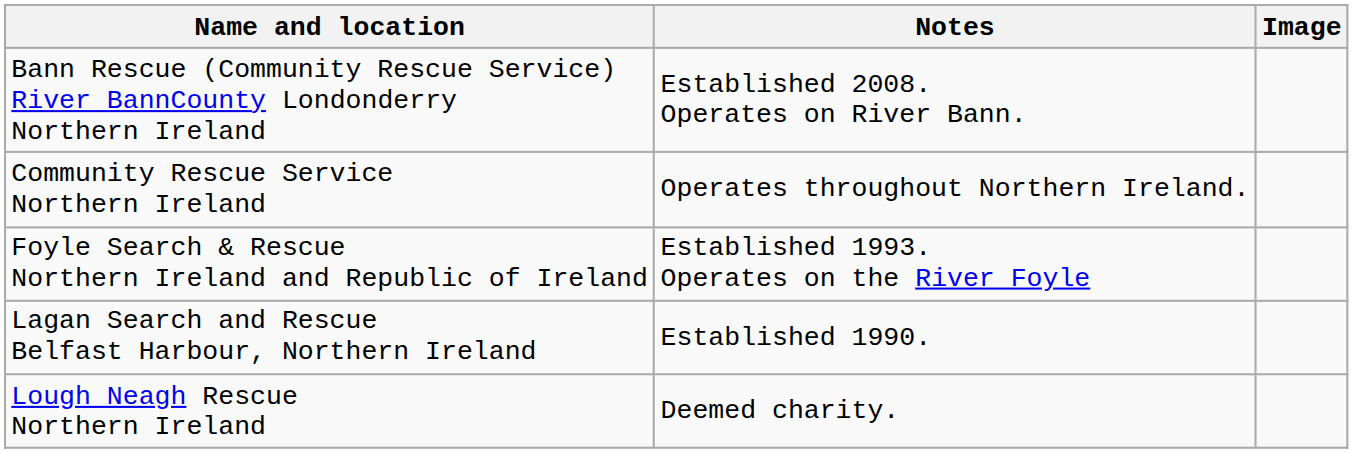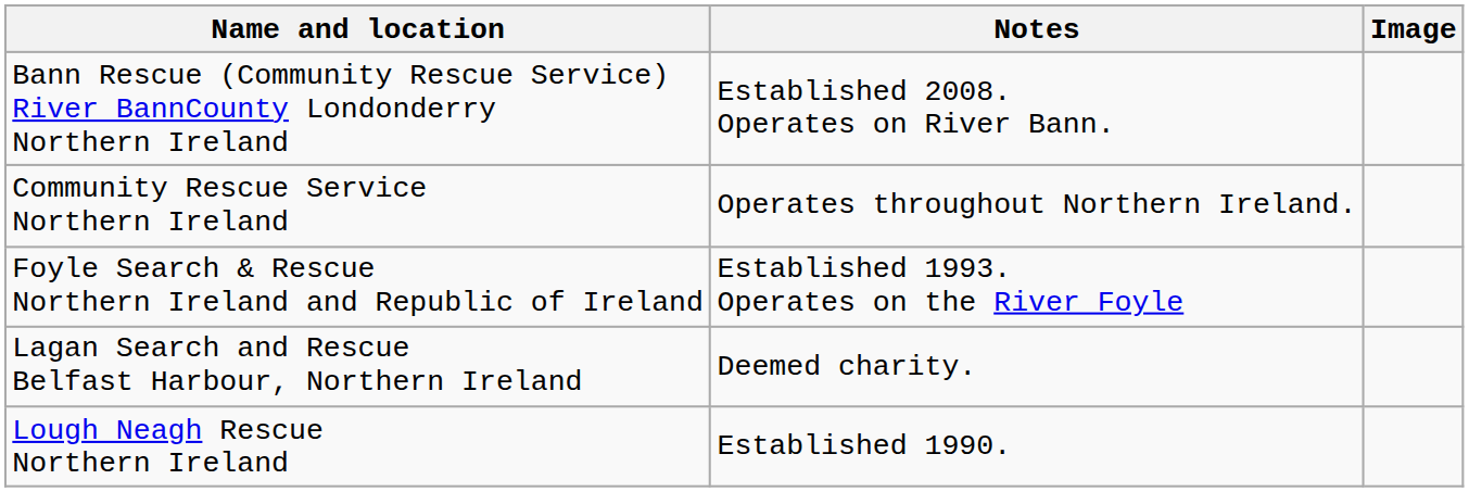 <table class="wikitable">
 <tr>
 <th>Name and location</th>
 <th>Notes</th>
 <th>Image</th>
 </tr>
 <tr>
 <td>Bann Rescue (Community Rescue Service)<br><a href='#'>River BannCounty</a> Londonderry<br>Northern Ireland</td>
 <td>Established 2008.<br>Operates on River Bann.</td>
 <td></td>
 </tr>
 <tr>
 <td>Community Rescue Service<br>Northern Ireland</td>
 <td>Operates throughout Northern Ireland.</td>
 <td></td>
 </tr>
 <tr>
 <td>Foyle Search & Rescue<br>Northern Ireland and Republic of Ireland</td>
 <td>Established 1993.<br>Operates on the <a href='#'>River Foyle</a></td>
 <td></td>
 </tr>
 <tr>
 <td>Lagan Search and Rescue<br>Belfast Harbour, Northern Ireland</td>
-<td>Established 1990.</td>
+<td>Deemed charity.</td>
 <td></td>
 </tr>
 <tr>
 <td><a href='#'>Lough Neagh</a> Rescue<br>Northern Ireland</td>
-<td>Deemed charity.</td>
+<td>Established 1990.</td>
 <td></td>
 </tr>
 </table>
